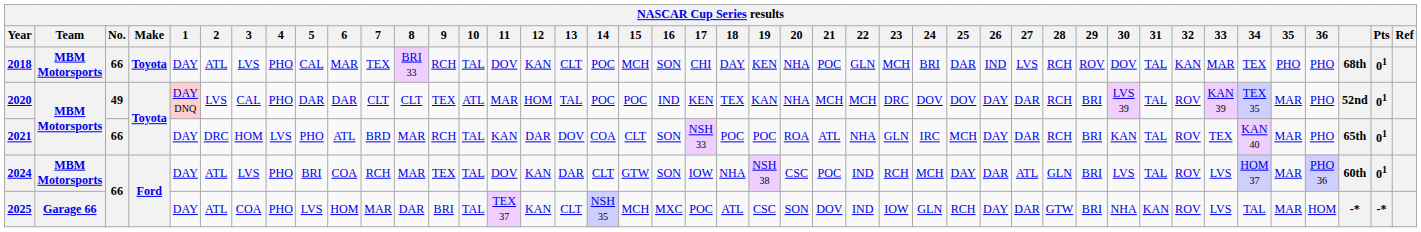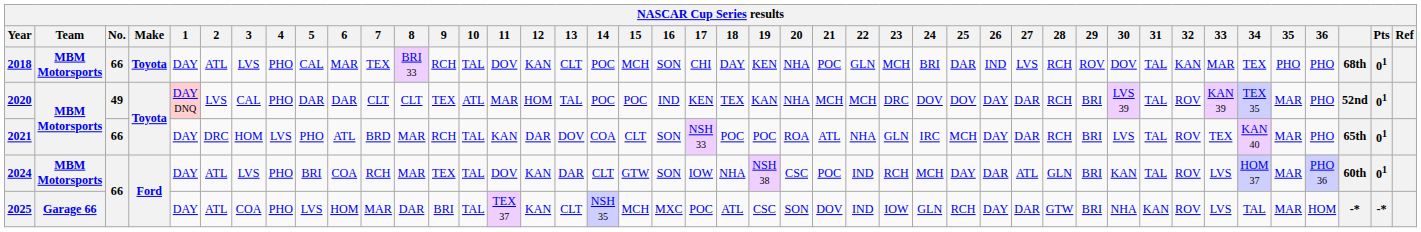 <table class="wikitable" style="text-align:center; font-size:75%">
 <tr>
 <th colspan=43><a href='#'>NASCAR Cup Series</a> results</th>
 </tr>
 <tr>
 <th>Year</th>
 <th>Team</th>
 <th>No.</th>
 <th>Make</th>
 <th>1</th>
 <th>2</th>
 <th>3</th>
 <th>4</th>
 <th>5</th>
 <th>6</th>
 <th>7</th>
 <th>8</th>
 <th>9</th>
 <th>10</th>
 <th>11</th>
 <th>12</th>
 <th>13</th>
 <th>14</th>
 <th>15</th>
 <th>16</th>
 <th>17</th>
 <th>18</th>
 <th>19</th>
 <th>20</th>
 <th>21</th>
 <th>22</th>
 <th>23</th>
 <th>24</th>
 <th>25</th>
 <th>26</th>
 <th>27</th>
 <th>28</th>
 <th>29</th>
 <th>30</th>
 <th>31</th>
 <th>32</th>
 <th>33</th>
 <th>34</th>
 <th>35</th>
 <th>36</th>
 <th></th>
 <th>Pts</th>
 <th>Ref</th>
 </tr>
 <tr>
 <th><a href='#'>2018</a></th>
 <th><a href='#'>MBM Motorsports</a></th>
 <th>66</th>
 <th><a href='#'>Toyota</a></th>
 <td><a href='#'>DAY</a></td>
 <td><a href='#'>ATL</a></td>
 <td><a href='#'>LVS</a></td>
 <td><a href='#'>PHO</a></td>
 <td><a href='#'>CAL</a></td>
 <td><a href='#'>MAR</a></td>
 <td><a href='#'>TEX</a></td>
 <td style="background:#EFCFFF;"><a href='#'>BRI</a><br><small>33</small></td>
 <td><a href='#'>RCH</a></td>
 <td><a href='#'>TAL</a></td>
 <td><a href='#'>DOV</a></td>
 <td><a href='#'>KAN</a></td>
 <td><a href='#'>CLT</a></td>
 <td><a href='#'>POC</a></td>
 <td><a href='#'>MCH</a></td>
 <td><a href='#'>SON</a></td>
 <td><a href='#'>CHI</a></td>
 <td><a href='#'>DAY</a></td>
 <td><a href='#'>KEN</a></td>
 <td><a href='#'>NHA</a></td>
 <td><a href='#'>POC</a></td>
 <td><a href='#'>GLN</a></td>
 <td><a href='#'>MCH</a></td>
 <td><a href='#'>BRI</a></td>
 <td><a href='#'>DAR</a></td>
 <td><a href='#'>IND</a></td>
 <td><a href='#'>LVS</a></td>
 <td><a href='#'>RCH</a></td>
 <td><a href='#'>ROV</a></td>
 <td><a href='#'>DOV</a></td>
 <td><a href='#'>TAL</a></td>
 <td><a href='#'>KAN</a></td>
 <td><a href='#'>MAR</a></td>
 <td><a href='#'>TEX</a></td>
 <td><a href='#'>PHO</a></td>
 <td><a href='#'>PHO</a></td>
 <th>68th</th>
 <th>0<sup>1</sup></th>
 <th></th>
 </tr>
 <tr>
 <th><a href='#'>2020</a></th>
 <th rowspan=2><a href='#'>MBM Motorsports</a></th>
 <th>49</th>
 <th rowspan=2><a href='#'>Toyota</a></th>
 <td style="background:#FFCFCF;"><a href='#'>DAY</a><br><small>DNQ</small></td>
 <td><a href='#'>LVS</a></td>
 <td><a href='#'>CAL</a></td>
 <td><a href='#'>PHO</a></td>
 <td><a href='#'>DAR</a></td>
 <td><a href='#'>DAR</a></td>
 <td><a href='#'>CLT</a></td>
 <td><a href='#'>CLT</a></td>
 <td><a href='#'>TEX</a></td>
 <td><a href='#'>ATL</a></td>
 <td><a href='#'>MAR</a></td>
 <td><a href='#'>HOM</a></td>
 <td><a href='#'>TAL</a></td>
 <td><a href='#'>POC</a></td>
 <td><a href='#'>POC</a></td>
 <td><a href='#'>IND</a></td>
 <td><a href='#'>KEN</a></td>
 <td><a href='#'>TEX</a></td>
 <td><a href='#'>KAN</a></td>
 <td><a href='#'>NHA</a></td>
 <td><a href='#'>MCH</a></td>
 <td><a href='#'>MCH</a></td>
 <td><a href='#'>DRC</a></td>
 <td><a href='#'>DOV</a></td>
 <td><a href='#'>DOV</a></td>
 <td><a href='#'>DAY</a></td>
 <td><a href='#'>DAR</a></td>
 <td><a href='#'>RCH</a></td>
 <td><a href='#'>BRI</a></td>
 <td style="background:#EFCFFF;"><a href='#'>LVS</a><br><small>39</small></td>
 <td><a href='#'>TAL</a></td>
 <td><a href='#'>ROV</a></td>
 <td style="background:#EFCFFF;"><a href='#'>KAN</a><br><small>39</small></td>
 <td style="background:#CFCFFF;"><a href='#'>TEX</a><br><small>35</small></td>
 <td><a href='#'>MAR</a></td>
 <td><a href='#'>PHO</a></td>
 <th>52nd</th>
 <th>0<sup>1</sup></th>
 <th></th>
 </tr>
 <tr>
 <th><a href='#'>2021</a></th>
 <th>66</th>
 <td><a href='#'>DAY</a></td>
 <td><a href='#'>DRC</a></td>
 <td><a href='#'>HOM</a></td>
 <td><a href='#'>LVS</a></td>
 <td><a href='#'>PHO</a></td>
 <td><a href='#'>ATL</a></td>
 <td><a href='#'>BRD</a></td>
 <td><a href='#'>MAR</a></td>
 <td><a href='#'>RCH</a></td>
 <td><a href='#'>TAL</a></td>
 <td><a href='#'>KAN</a></td>
 <td><a href='#'>DAR</a></td>
 <td><a href='#'>DOV</a></td>
 <td><a href='#'>COA</a></td>
 <td><a href='#'>CLT</a></td>
 <td><a href='#'>SON</a></td>
 <td style="background:#EFCFFF;"><a href='#'>NSH</a><br><small>33</small></td>
 <td><a href='#'>POC</a></td>
 <td><a href='#'>POC</a></td>
 <td><a href='#'>ROA</a></td>
 <td><a href='#'>ATL</a></td>
 <td><a href='#'>NHA</a></td>
 <td><a href='#'>GLN</a></td>
 <td><a href='#'>IRC</a></td>
 <td><a href='#'>MCH</a></td>
 <td><a href='#'>DAY</a></td>
 <td><a href='#'>DAR</a></td>
 <td><a href='#'>RCH</a></td>
 <td><a href='#'>BRI</a></td>
-<td><a href='#'>KAN</a></td>
+<td><a href='#'>LVS</a></td>
 <td><a href='#'>TAL</a></td>
 <td><a href='#'>ROV</a></td>
 <td><a href='#'>TEX</a></td>
 <td style="background:#EFCFFF;"><a href='#'>KAN</a><br><small>40</small></td>
 <td><a href='#'>MAR</a></td>
 <td><a href='#'>PHO</a></td>
 <th>65th</th>
 <th>0<sup>1</sup></th>
 <th></th>
 </tr>
 <tr>
 <th><a href='#'>2024</a></th>
 <th><a href='#'>MBM Motorsports</a></th>
 <th rowspan=2>66</th>
 <th rowspan=2><a href='#'>Ford</a></th>
 <td><a href='#'>DAY</a></td>
 <td><a href='#'>ATL</a></td>
 <td><a href='#'>LVS</a></td>
 <td><a href='#'>PHO</a></td>
 <td><a href='#'>BRI</a></td>
 <td><a href='#'>COA</a></td>
 <td><a href='#'>RCH</a></td>
 <td><a href='#'>MAR</a></td>
 <td><a href='#'>TEX</a></td>
 <td><a href='#'>TAL</a></td>
 <td><a href='#'>DOV</a></td>
 <td><a href='#'>KAN</a></td>
 <td><a href='#'>DAR</a></td>
 <td><a href='#'>CLT</a></td>
 <td><a href='#'>GTW</a></td>
 <td><a href='#'>SON</a></td>
 <td><a href='#'>IOW</a></td>
 <td><a href='#'>NHA</a></td>
 <td style="background:#EFCFFF;"><a href='#'>NSH</a><br><small>38</small></td>
 <td><a href='#'>CSC</a></td>
 <td><a href='#'>POC</a></td>
 <td><a href='#'>IND</a></td>
 <td><a href='#'>RCH</a></td>
 <td><a href='#'>MCH</a></td>
 <td><a href='#'>DAY</a></td>
 <td><a href='#'>DAR</a></td>
 <td><a href='#'>ATL</a></td>
 <td><a href='#'>GLN</a></td>
 <td><a href='#'>BRI</a></td>
-<td><a href='#'>LVS</a></td>
+<td><a href='#'>KAN</a></td>
 <td><a href='#'>TAL</a></td>
 <td><a href='#'>ROV</a></td>
 <td><a href='#'>LVS</a></td>
 <td style="background:#CFCFFF;"><a href='#'>HOM</a><br><small>37</small></td>
 <td><a href='#'>MAR</a></td>
 <td style="background:#CFCFFF;"><a href='#'>PHO</a><br><small>36</small></td>
 <th>60th</th>
 <th>0<sup>1</sup></th>
 <th></th>
 </tr>
 <tr>
 <th><a href='#'>2025</a></th>
 <th><a href='#'>Garage 66</a></th>
 <td><a href='#'>DAY</a></td>
 <td><a href='#'>ATL</a></td>
 <td><a href='#'>COA</a></td>
 <td><a href='#'>PHO</a></td>
 <td><a href='#'>LVS</a></td>
 <td><a href='#'>HOM</a></td>
 <td><a href='#'>MAR</a></td>
 <td><a href='#'>DAR</a></td>
 <td><a href='#'>BRI</a></td>
 <td><a href='#'>TAL</a></td>
 <td style="background:#EFCFFF;"><a href='#'>TEX</a><br><small>37</small></td>
 <td><a href='#'>KAN</a></td>
 <td><a href='#'>CLT</a></td>
 <td style="background:#CFCFFF;"><a href='#'>NSH</a><br><small>35</small></td>
 <td><a href='#'>MCH</a></td>
 <td><a href='#'>MXC</a></td>
 <td><a href='#'>POC</a></td>
 <td><a href='#'>ATL</a></td>
 <td><a href='#'>CSC</a></td>
 <td><a href='#'>SON</a></td>
 <td><a href='#'>DOV</a></td>
 <td><a href='#'>IND</a></td>
 <td><a href='#'>IOW</a></td>
 <td><a href='#'>GLN</a></td>
 <td><a href='#'>RCH</a></td>
 <td><a href='#'>DAY</a></td>
 <td><a href='#'>DAR</a></td>
 <td><a href='#'>GTW</a></td>
 <td><a href='#'>BRI</a></td>
 <td><a href='#'>NHA</a></td>
 <td><a href='#'>KAN</a></td>
 <td><a href='#'>ROV</a></td>
 <td><a href='#'>LVS</a></td>
 <td><a href='#'>TAL</a></td>
 <td><a href='#'>MAR</a></td>
 <td><a href='#'>HOM</a></td>
 <th>-*</th>
 <th>-*</th>
 <th></th>
 </tr>
 </table>
